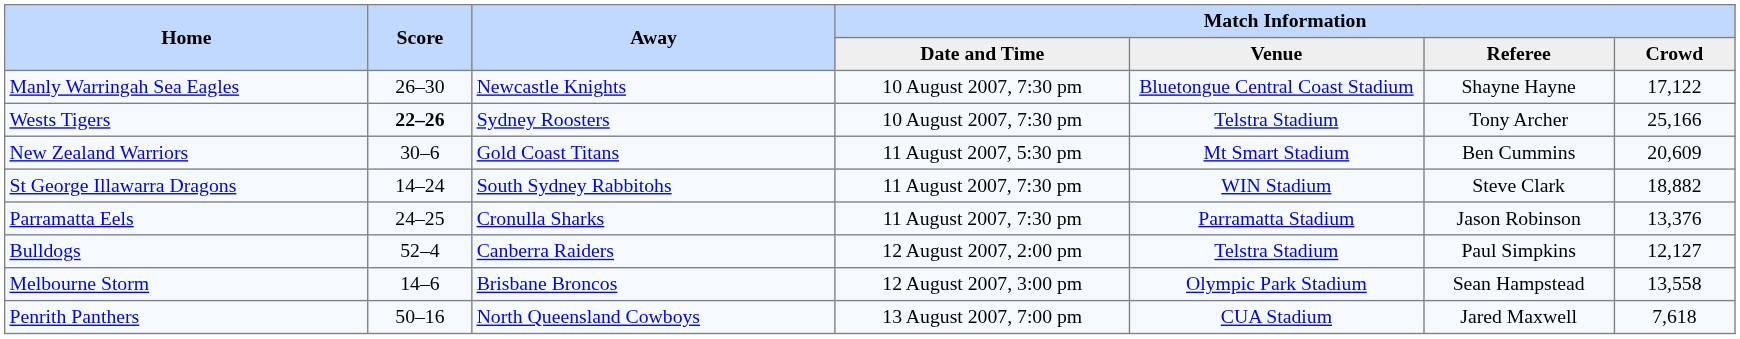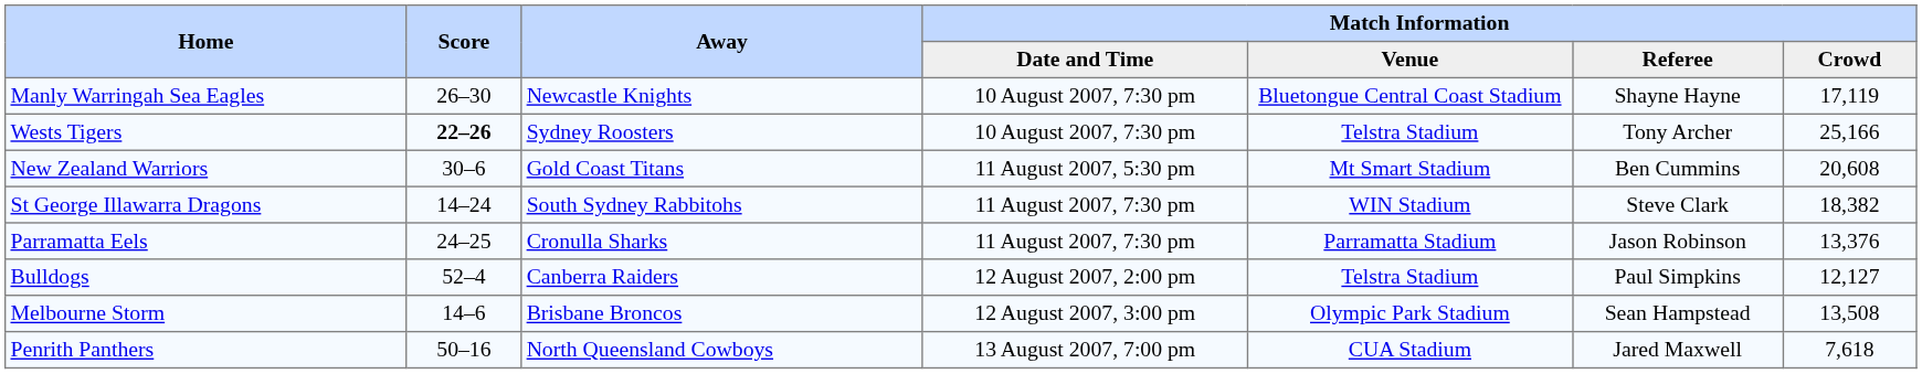 <table border=1 style="border-collapse:collapse; font-size:90%; text-align:center;" cellpadding=3 cellspacing=0 width=100%>
 <tr bgcolor=#C1D8FF>
 <th rowspan=2 width=21%>Home</th>
 <th rowspan=2 width=6%>Score</th>
 <th rowspan=2 width=21%>Away</th>
 <th colspan=6>Match Information</th>
 </tr>
 <tr bgcolor=#EFEFEF>
 <th width=17%>Date and Time</th>
 <th width=17%>Venue</th>
 <th width=11%>Referee</th>
 <th width=7%>Crowd</th>
 </tr>
 <tr bgcolor=#F5FAFF>
 <td align=left> <a href='#'>Manly Warringah Sea Eagles</a></td>
 <td>26–30</td>
 <td align=left> <a href='#'>Newcastle Knights</a></td>
 <td>10 August 2007, 7:30 pm</td>
 <td><a href='#'>Bluetongue Central Coast Stadium</a></td>
 <td>Shayne Hayne</td>
-<td>17,122</td>
+<td>17,119</td>
 </tr>
 <tr bgcolor=#F5FAFF>
 <td align=left> <a href='#'>Wests Tigers</a></td>
 <td><strong>22–26</strong></td>
 <td align=left> <a href='#'>Sydney Roosters</a></td>
 <td>10 August 2007, 7:30 pm</td>
 <td><a href='#'>Telstra Stadium</a></td>
 <td>Tony Archer</td>
 <td>25,166</td>
 </tr>
 <tr bgcolor=#F5FAFF>
 <td align=left> <a href='#'>New Zealand Warriors</a></td>
 <td>30–6</td>
 <td align=left> <a href='#'>Gold Coast Titans</a></td>
 <td>11 August 2007, 5:30 pm</td>
 <td><a href='#'>Mt Smart Stadium</a></td>
 <td>Ben Cummins</td>
-<td>20,609</td>
+<td>20,608</td>
 </tr>
 <tr bgcolor=#F5FAFF>
 <td align=left> <a href='#'>St George Illawarra Dragons</a></td>
 <td>14–24</td>
 <td align=left> <a href='#'>South Sydney Rabbitohs</a></td>
 <td>11 August 2007, 7:30 pm</td>
 <td><a href='#'>WIN Stadium</a></td>
 <td>Steve Clark</td>
-<td>18,882</td>
+<td>18,382</td>
 </tr>
 <tr bgcolor=#F5FAFF>
 <td align=left> <a href='#'>Parramatta Eels</a></td>
 <td>24–25</td>
 <td align=left> <a href='#'>Cronulla Sharks</a></td>
 <td>11 August 2007, 7:30 pm</td>
 <td><a href='#'>Parramatta Stadium</a></td>
 <td>Jason Robinson</td>
 <td>13,376</td>
 </tr>
 <tr bgcolor=#F5FAFF>
 <td align=left> <a href='#'>Bulldogs</a></td>
 <td>52–4</td>
 <td align=left> <a href='#'>Canberra Raiders</a></td>
 <td>12 August 2007, 2:00 pm</td>
 <td><a href='#'>Telstra Stadium</a></td>
 <td>Paul Simpkins</td>
 <td>12,127</td>
 </tr>
 <tr bgcolor=#F5FAFF>
 <td align=left> <a href='#'>Melbourne Storm</a></td>
 <td>14–6</td>
 <td align=left> <a href='#'>Brisbane Broncos</a></td>
 <td>12 August 2007, 3:00 pm</td>
 <td><a href='#'>Olympic Park Stadium</a></td>
 <td>Sean Hampstead</td>
-<td>13,558</td>
+<td>13,508</td>
 </tr>
 <tr bgcolor=#F5FAFF>
 <td align=left> <a href='#'>Penrith Panthers</a></td>
 <td>50–16</td>
 <td align=left> <a href='#'>North Queensland Cowboys</a></td>
 <td>13 August 2007, 7:00 pm</td>
 <td><a href='#'>CUA Stadium</a></td>
 <td>Jared Maxwell</td>
 <td>7,618</td>
 </tr>
 </table>
